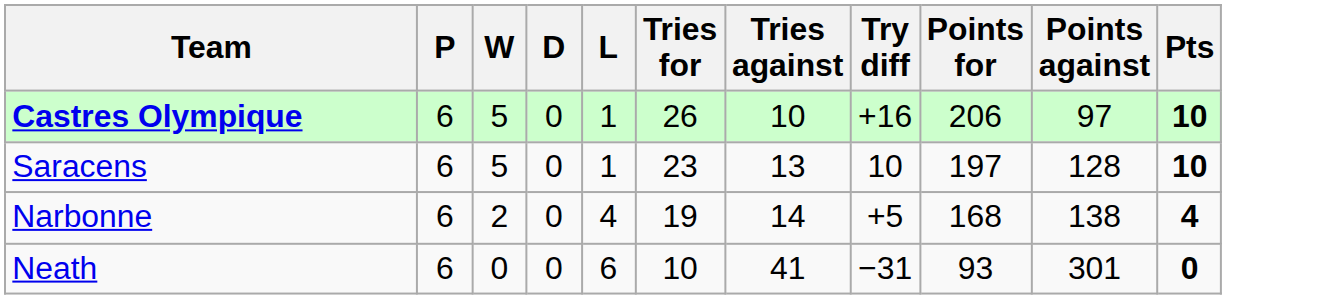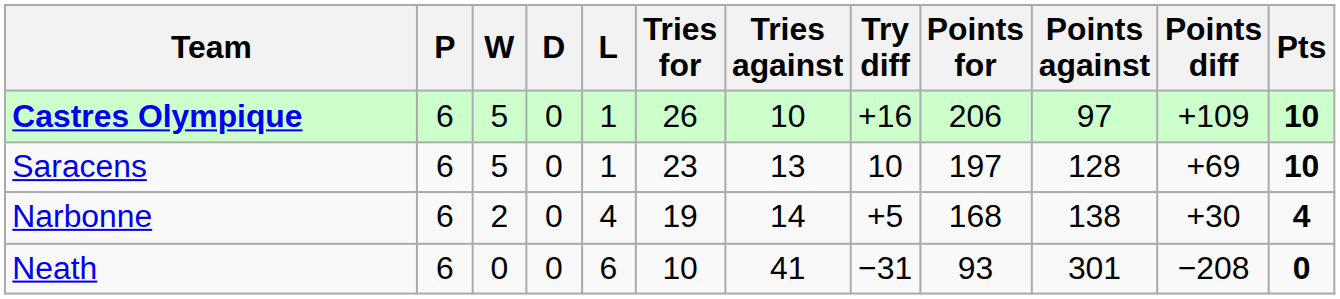 <table class="wikitable" style="text-align: center;">
 <tr>
 <th width="200">Team</th>
 <th width="20">P</th>
 <th width="20">W</th>
 <th width="20">D</th>
 <th width="20">L</th>
 <th width="20">Tries for</th>
 <th width="20">Tries against</th>
 <th width="20">Try diff</th>
 <th width="20">Points for</th>
 <th width="20">Points against</th>
+<th width="25">Points diff</th>
 <th width="20">Pts</th>
 </tr>
 <tr bgcolor="#ccffcc">
 <td align="left"> <strong><a href='#'>Castres Olympique</a></strong></td>
 <td>6</td>
 <td>5</td>
 <td>0</td>
 <td>1</td>
 <td>26</td>
 <td>10</td>
 <td>+16</td>
 <td>206</td>
 <td>97</td>
+<td>+109</td>
 <td><strong>10</strong></td>
 </tr>
 <tr>
 <td align="left"> <a href='#'>Saracens</a></td>
 <td>6</td>
 <td>5</td>
 <td>0</td>
 <td>1</td>
 <td>23</td>
 <td>13</td>
 <td>10</td>
 <td>197</td>
 <td>128</td>
+<td>+69</td>
 <td><strong>10</strong></td>
 </tr>
 <tr>
 <td align="left"> <a href='#'>Narbonne</a></td>
 <td>6</td>
 <td>2</td>
 <td>0</td>
 <td>4</td>
 <td>19</td>
 <td>14</td>
 <td>+5</td>
 <td>168</td>
 <td>138</td>
+<td>+30</td>
 <td><strong>4</strong></td>
 </tr>
 <tr>
 <td align="left"> <a href='#'>Neath</a></td>
 <td>6</td>
 <td>0</td>
 <td>0</td>
 <td>6</td>
 <td>10</td>
 <td>41</td>
 <td>−31</td>
 <td>93</td>
 <td>301</td>
+<td>−208</td>
 <td><strong>0</strong></td>
 </tr>
 </table>
